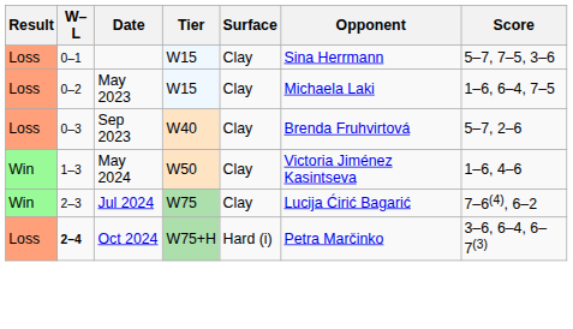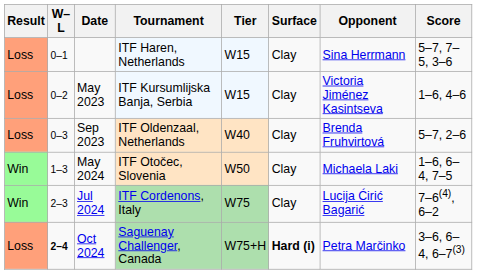 <table class="sortable wikitable nowrap">
 <tr>
 <th>Result</th>
 <th class="unsortable">W–L</th>
 <th>Date</th>
+<th>Tournament</th>
 <th>Tier</th>
 <th>Surface</th>
 <th>Opponent</th>
 <th class="unsortable">Score</th>
 </tr>
 <tr>
 <td style="background:#ffa07a;">Loss</td>
 <td><small>0–1</small></td>
 <td></td>
+<td style="background:#f0f8ff;">ITF Haren, Netherlands</td>
 <td style="background:#f0f8ff;">W15</td>
 <td>Clay</td>
 <td> <a href='#'>Sina Herrmann</a></td>
 <td>5–7, 7–5, 3–6</td>
 </tr>
 <tr>
 <td style="background:#ffa07a;">Loss</td>
 <td><small>0–2</small></td>
 <td>May 2023</td>
+<td style="background:#f0f8ff;">ITF Kursumlijska Banja, Serbia</td>
 <td style="background:#f0f8ff;">W15</td>
 <td>Clay</td>
-<td> <a href='#'>Michaela Laki</a></td>
-<td>1–6, 6–4, 7–5</td>
+<td> <a href='#'>Victoria Jiménez Kasintseva</a></td>
+<td>1–6, 4–6</td>
 </tr>
 <tr>
 <td style="background:#ffa07a;">Loss</td>
 <td><small>0–3</small></td>
 <td>Sep 2023</td>
+<td style="background:#ffe4c4;">ITF Oldenzaal, Netherlands</td>
 <td style="background:#ffe4c4;">W40</td>
 <td>Clay</td>
 <td> <a href='#'>Brenda Fruhvirtová</a></td>
 <td>5–7, 2–6</td>
 </tr>
 <tr>
 <td style="background:#98fb98;">Win</td>
 <td><small>1–3</small></td>
 <td>May 2024</td>
+<td style="background:#ffe4c4;">ITF Otočec, Slovenia</td>
 <td style="background:#ffe4c4;">W50</td>
 <td>Clay</td>
-<td> <a href='#'>Victoria Jiménez Kasintseva</a></td>
-<td>1–6, 4–6</td>
+<td> <a href='#'>Michaela Laki</a></td>
+<td>1–6, 6–4, 7–5</td>
 </tr>
 <tr>
 <td style="background:#98fb98;">Win</td>
 <td><small>2–3</small></td>
 <td><a href='#'>Jul 2024</a></td>
+<td style="background:#addfad;"><a href='#'>ITF Cordenons</a>, Italy</td>
 <td style="background:#addfad;">W75</td>
 <td>Clay</td>
 <td> <a href='#'>Lucija Ćirić Bagarić</a></td>
 <td>7–6<sup>(4)</sup>, 6–2</td>
 </tr>
 <tr>
 <td style="background:#ffa07a;">Loss</td>
 <td><strong><small>2–4</small></strong></td>
 <td><a href='#'>Oct 2024</a></td>
+<td style="background:#addfad;"><a href='#'>Saguenay Challenger</a>, Canada</td>
 <td style="background:#addfad;">W75+H</td>
-<td>Hard (i)</td>
+<td><strong>Hard (i)</strong></td>
 <td> <a href='#'>Petra Marčinko</a></td>
 <td>3–6, 6–4, 6–7<sup>(3)</sup></td>
 </tr>
 </table>
